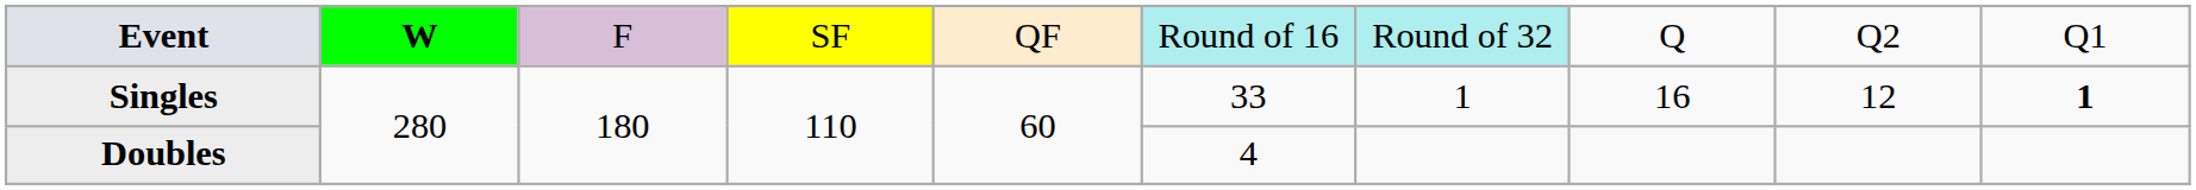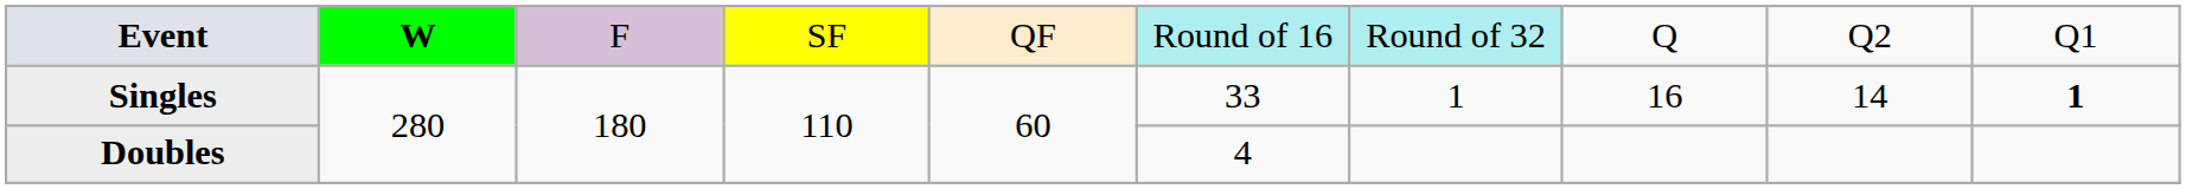 <table class=wikitable style=font-size:90%;text-align:center>
 <tr>
 <td style="width:130px; background:#dfe2e9;"><strong>Event</strong></td>
 <td style="width:80px; background:lime;"><strong>W</strong></td>
 <td style="width:85px; background:thistle;">F</td>
 <td style="width:85px; background:#ff0;">SF</td>
 <td style="width:85px; background:#ffebcd;">QF</td>
 <td style="width:85px; background:#afeeee;">Round of 16</td>
 <td style="width:85px; background:#afeeee;">Round of 32</td>
 <td width=85>Q</td>
 <td width=85>Q2</td>
 <td width=85>Q1</td>
 </tr>
 <tr>
 <th style="background:#ededed;">Singles</th>
 <td rowspan=2>280</td>
 <td rowspan=2>180</td>
 <td rowspan=2>110</td>
 <td rowspan=2>60</td>
 <td>33</td>
 <td>1</td>
 <td>16</td>
-<td>12</td>
+<td>14</td>
 <td><strong>1</strong></td>
 </tr>
 <tr>
 <th style="background:#ededed;">Doubles</th>
 <td>4</td>
 <td></td>
 <td></td>
 <td></td>
 <td></td>
 </tr>
 </table>
